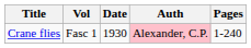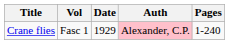 <table class="wikitable" border="1">
 <tr>
 <th>Title</th>
 <th>Vol</th>
 <th>Date</th>
 <th>Auth</th>
 <th>Pages</th>
 </tr>
 <tr>
 <td><a href='#'>Crane flies</a></td>
 <td>Fasc 1</td>
-<td>1930</td>
+<td>1929</td>
 <td style="background: pink;">Alexander, C.P.</td>
 <td>1-240</td>
 </tr>
 </table>
